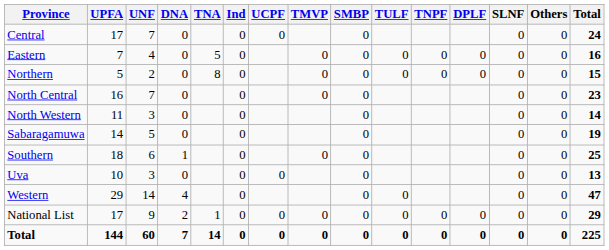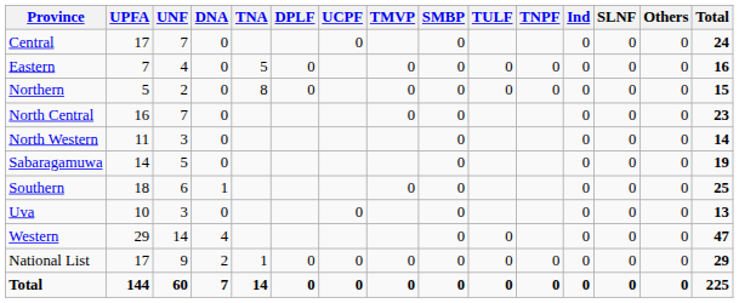 <table class="wikitable sortable" border="1" style="text-align:right;">
 <tr>
 <th><a href='#'>Province</a><br></th>
 <th><a href='#'>UPFA</a><br></th>
 <th><a href='#'>UNF</a><br></th>
 <th><a href='#'>DNA</a><br></th>
 <th><a href='#'>TNA</a><br></th>
-<th><a href='#'>Ind</a><br></th>
+<th><a href='#'>DPLF</a><br></th>
 <th><a href='#'>UCPF</a><br></th>
 <th><a href='#'>TMVP</a><br></th>
 <th><a href='#'>SMBP</a><br></th>
 <th><a href='#'>TULF</a><br></th>
 <th><a href='#'>TNPF</a><br></th>
-<th><a href='#'>DPLF</a><br></th>
+<th><a href='#'>Ind</a><br></th>
 <th>SLNF<br></th>
 <th>Others<br></th>
 <th>Total<br></th>
 </tr>
 <tr>
 <td align=left><a href='#'>Central</a></td>
 <td>17</td>
 <td>7</td>
 <td>0</td>
 <td></td>
-<td>0</td>
+<td></td>
 <td>0</td>
 <td></td>
 <td>0</td>
 <td></td>
 <td></td>
-<td></td>
+<td>0</td>
 <td>0</td>
 <td>0</td>
 <td><strong>24</strong></td>
 </tr>
 <tr>
 <td align=left><a href='#'>Eastern</a></td>
 <td>7</td>
 <td>4</td>
 <td>0</td>
 <td>5</td>
 <td>0</td>
 <td></td>
 <td>0</td>
 <td>0</td>
 <td>0</td>
 <td>0</td>
 <td>0</td>
 <td>0</td>
 <td>0</td>
 <td><strong>16</strong></td>
 </tr>
 <tr>
 <td align=left><a href='#'>Northern</a></td>
 <td>5</td>
 <td>2</td>
 <td>0</td>
 <td>8</td>
 <td>0</td>
 <td></td>
 <td>0</td>
 <td>0</td>
 <td>0</td>
 <td>0</td>
 <td>0</td>
 <td>0</td>
 <td>0</td>
 <td><strong>15</strong></td>
 </tr>
 <tr>
 <td align=left><a href='#'>North Central</a></td>
 <td>16</td>
 <td>7</td>
 <td>0</td>
 <td></td>
-<td>0</td>
+<td></td>
 <td></td>
 <td>0</td>
 <td>0</td>
 <td></td>
 <td></td>
-<td></td>
+<td>0</td>
 <td>0</td>
 <td>0</td>
 <td><strong>23</strong></td>
 </tr>
 <tr>
 <td align=left><a href='#'>North Western</a></td>
 <td>11</td>
 <td>3</td>
 <td>0</td>
 <td></td>
-<td>0</td>
+<td></td>
 <td></td>
 <td></td>
 <td>0</td>
 <td></td>
 <td></td>
-<td></td>
+<td>0</td>
 <td>0</td>
 <td>0</td>
 <td><strong>14</strong></td>
 </tr>
 <tr>
 <td align=left><a href='#'>Sabaragamuwa</a></td>
 <td>14</td>
 <td>5</td>
 <td>0</td>
 <td></td>
-<td>0</td>
+<td></td>
 <td></td>
 <td></td>
 <td>0</td>
 <td></td>
 <td></td>
-<td></td>
+<td>0</td>
 <td>0</td>
 <td>0</td>
 <td><strong>19</strong></td>
 </tr>
 <tr>
 <td align=left><a href='#'>Southern</a></td>
 <td>18</td>
 <td>6</td>
 <td>1</td>
 <td></td>
-<td>0</td>
+<td></td>
 <td></td>
 <td>0</td>
 <td>0</td>
 <td></td>
 <td></td>
-<td></td>
+<td>0</td>
 <td>0</td>
 <td>0</td>
 <td><strong>25</strong></td>
 </tr>
 <tr>
 <td align=left><a href='#'>Uva</a></td>
 <td>10</td>
 <td>3</td>
 <td>0</td>
 <td></td>
-<td>0</td>
+<td></td>
 <td>0</td>
 <td></td>
 <td>0</td>
 <td></td>
 <td></td>
-<td></td>
+<td>0</td>
 <td>0</td>
 <td>0</td>
 <td><strong>13</strong></td>
 </tr>
 <tr>
 <td align=left><a href='#'>Western</a></td>
 <td>29</td>
 <td>14</td>
 <td>4</td>
 <td></td>
-<td>0</td>
+<td></td>
 <td></td>
 <td></td>
 <td>0</td>
 <td>0</td>
 <td></td>
-<td></td>
+<td>0</td>
 <td>0</td>
 <td>0</td>
 <td><strong>47</strong></td>
 </tr>
 <tr>
 <td align=left>National List</td>
 <td>17</td>
 <td>9</td>
 <td>2</td>
 <td>1</td>
 <td>0</td>
 <td>0</td>
 <td>0</td>
 <td>0</td>
 <td>0</td>
 <td>0</td>
 <td>0</td>
 <td>0</td>
 <td>0</td>
 <td><strong>29</strong></td>
 </tr>
 <tr class="sortbottom">
 <td align=left><strong>Total</strong></td>
 <td><strong>144</strong></td>
 <td><strong>60</strong></td>
 <td><strong>7</strong></td>
 <td><strong>14</strong></td>
 <td><strong>0</strong></td>
 <td><strong>0</strong></td>
 <td><strong>0</strong></td>
 <td><strong>0</strong></td>
 <td><strong>0</strong></td>
 <td><strong>0</strong></td>
 <td><strong>0</strong></td>
 <td><strong>0</strong></td>
 <td><strong>0</strong></td>
 <td><strong>225</strong></td>
 </tr>
 </table>
